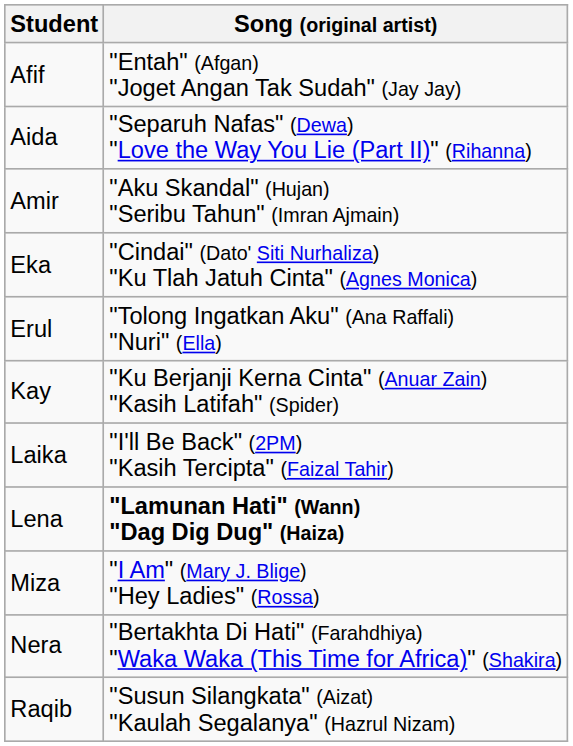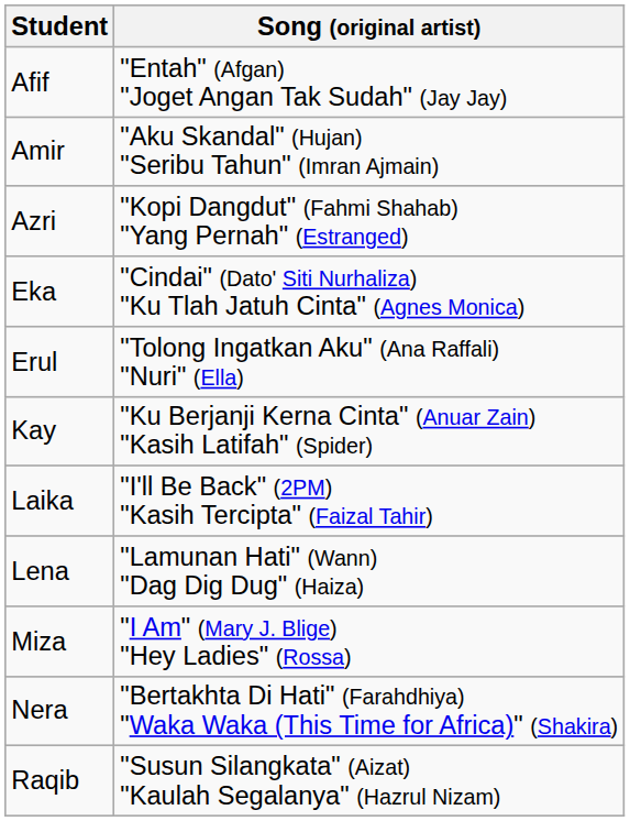 <table class="wikitable" style="font-size:90%;">
 <tr>
 <th>Student</th>
 <th>Song <small>(original artist)</small></th>
 </tr>
 <tr>
 <td>Afif</td>
 <td>"Entah" <small>(Afgan)</small> <br> "Joget Angan Tak Sudah" <small>(Jay Jay)</small></td>
 </tr>
 <tr>
-<td>Aida</td>
-<td>"Separuh Nafas" <small>(<a href='#'>Dewa</a>)</small> <br> "<a href='#'>Love the Way You Lie (Part II)</a>" <small>(<a href='#'>Rihanna</a>)</small></td>
+<td>Amir</td>
+<td>"Aku Skandal" <small>(Hujan) </small> <br> "Seribu Tahun" <small>(Imran Ajmain)</small></td>
 </tr>
 <tr>
-<td>Amir</td>
-<td>"Aku Skandal" <small>(Hujan) </small> <br> "Seribu Tahun" <small>(Imran Ajmain)</small></td>
+<td>Azri</td>
+<td>"Kopi Dangdut" <small>(Fahmi Shahab)</small> <br> "Yang Pernah" <small>(<a href='#'>Estranged</a>)</small></td>
 </tr>
 <tr>
 <td>Eka</td>
 <td>"Cindai" <small>(Dato' <a href='#'>Siti Nurhaliza</a>)</small> <br> "Ku Tlah Jatuh Cinta" <small>(<a href='#'>Agnes Monica</a>)</small></td>
 </tr>
 <tr>
 <td>Erul</td>
 <td>"Tolong Ingatkan Aku" <small>(Ana Raffali)</small> <br> "Nuri" <small>(<a href='#'>Ella</a>)</small></td>
 </tr>
 <tr>
 <td>Kay</td>
 <td>"Ku Berjanji Kerna Cinta" <small>(<a href='#'>Anuar Zain</a>)</small> <br> "Kasih Latifah" <small>(Spider)</small></td>
 </tr>
 <tr>
 <td>Laika</td>
 <td>"I'll Be Back" <small>(<a href='#'>2PM</a>)</small> <br> "Kasih Tercipta" <small>(<a href='#'>Faizal Tahir</a>)</small></td>
 </tr>
 <tr>
 <td>Lena</td>
-<td><strong>"Lamunan Hati" <small>(Wann)</small> <br> "Dag Dig Dug" <small>(Haiza)</small></strong></td>
+<td>"Lamunan Hati" <small>(Wann)</small> <br> "Dag Dig Dug" <small>(Haiza)</small></td>
 </tr>
 <tr>
 <td>Miza</td>
 <td>"<a href='#'>I Am</a>" <small>(<a href='#'>Mary J. Blige</a>)</small> <br> "Hey Ladies" <small>(<a href='#'>Rossa</a>)</small></td>
 </tr>
 <tr>
 <td>Nera</td>
 <td>"Bertakhta Di Hati" <small>(Farahdhiya)</small> <br> "<a href='#'>Waka Waka (This Time for Africa)</a>" <small>(<a href='#'>Shakira</a>)</small></td>
 </tr>
 <tr>
 <td>Raqib</td>
 <td>"Susun Silangkata" <small>(Aizat)</small> <br> "Kaulah Segalanya" <small>(Hazrul Nizam)</small></td>
 </tr>
 </table>
